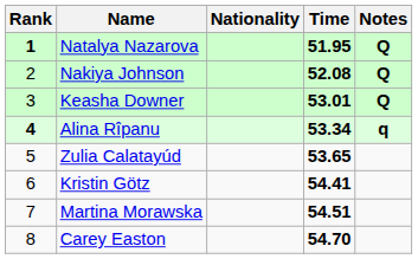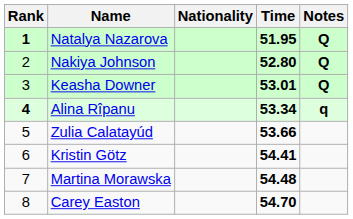 <table class="wikitable sortable" style="text-align:center">
 <tr>
 <th>Rank</th>
 <th>Name</th>
 <th>Nationality</th>
 <th>Time</th>
 <th>Notes</th>
 </tr>
 <tr bgcolor=ccffcc>
 <td><strong>1</strong></td>
 <td align=left><a href='#'>Natalya Nazarova</a></td>
 <td align=left></td>
 <td><strong>51.95</strong></td>
 <td><strong>Q</strong></td>
 </tr>
 <tr bgcolor=ccffcc>
 <td>2</td>
 <td align=left><a href='#'>Nakiya Johnson</a></td>
 <td align=left></td>
-<td><strong>52.08</strong></td>
+<td><strong>52.80</strong></td>
 <td><strong>Q</strong></td>
 </tr>
 <tr bgcolor=ccffcc>
 <td>3</td>
 <td align=left><a href='#'>Keasha Downer</a></td>
 <td align=left></td>
 <td><strong>53.01</strong></td>
 <td><strong>Q</strong></td>
 </tr>
 <tr bgcolor=ddffdd>
 <td><strong>4</strong></td>
 <td align=left><a href='#'>Alina Rîpanu</a></td>
 <td align=left></td>
 <td><strong>53.34</strong></td>
 <td><strong>q</strong></td>
 </tr>
 <tr>
 <td>5</td>
 <td align=left><a href='#'>Zulia Calatayúd</a></td>
 <td align=left></td>
-<td><strong>53.65</strong></td>
+<td><strong>53.66</strong></td>
 <td></td>
 </tr>
 <tr>
 <td>6</td>
 <td align=left><a href='#'>Kristin Götz</a></td>
 <td align=left></td>
 <td><strong>54.41</strong></td>
 <td></td>
 </tr>
 <tr>
 <td>7</td>
 <td align=left><a href='#'>Martina Morawska</a></td>
 <td align=left></td>
-<td><strong>54.51</strong></td>
+<td><strong>54.48</strong></td>
 <td></td>
 </tr>
 <tr>
 <td>8</td>
 <td align=left><a href='#'>Carey Easton</a></td>
 <td align=left></td>
 <td><strong>54.70</strong></td>
 <td></td>
 </tr>
 </table>
